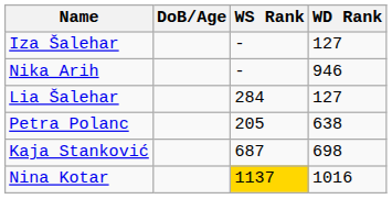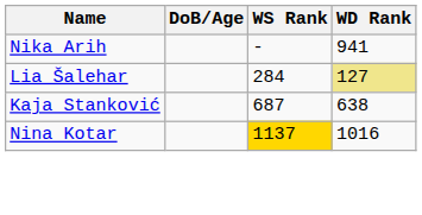 <table class="wikitable" style="text-align: left; font-size:95%;">
 <tr>
 <th>Name</th>
 <th>DoB/Age</th>
 <th>WS Rank</th>
 <th>WD Rank</th>
 </tr>
 <tr>
-<td><a href='#'>Iza Šalehar</a></td>
-<td></td>
-<td>-</td>
-<td>127</td>
-</tr>
-<tr>
 <td><a href='#'>Nika Arih</a></td>
 <td></td>
 <td>-</td>
-<td>946</td>
+<td>941</td>
 </tr>
 <tr>
 <td><a href='#'>Lia Šalehar</a></td>
 <td></td>
 <td>284</td>
-<td>127</td>
-</tr>
-<tr>
-<td><a href='#'>Petra Polanc</a></td>
-<td></td>
-<td>205</td>
-<td>638</td>
+<td style="background: khaki;">127</td>
 </tr>
 <tr>
 <td><a href='#'>Kaja Stanković</a></td>
 <td></td>
 <td>687</td>
-<td>698</td>
+<td>638</td>
 </tr>
 <tr>
 <td><a href='#'>Nina Kotar</a></td>
 <td></td>
 <td style="background: gold;">1137</td>
 <td>1016</td>
 </tr>
 </table>
